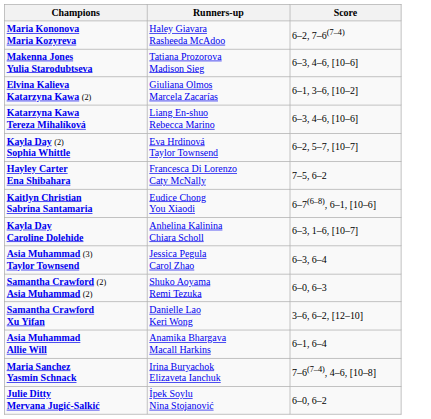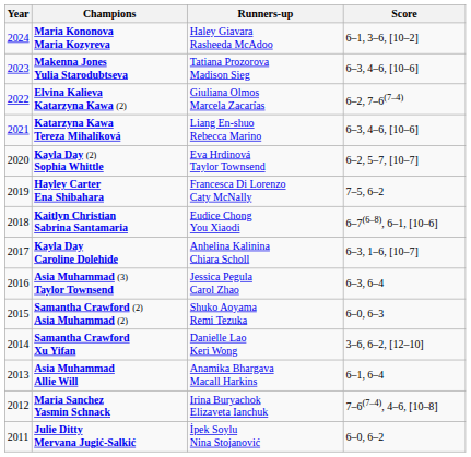 <table class="wikitable" style="font-size:90%">
 <tr>
+<th>Year</th>
 <th width="200">Champions</th>
 <th width="200">Runners-up</th>
 <th width="155">Score</th>
 </tr>
 <tr>
+<td><a href='#'>2024</a></td>
 <td> <strong><a href='#'>Maria Kononova</a></strong> <br>  <strong><a href='#'>Maria Kozyreva</a></strong></td>
 <td> <a href='#'>Haley Giavara</a> <br>  <a href='#'>Rasheeda McAdoo</a></td>
-<td>6–2, 7–6<sup>(7–4)</sup></td>
+<td>6–1, 3–6, [10–2]</td>
 </tr>
 <tr>
+<td><a href='#'>2023</a></td>
 <td> <strong><a href='#'>Makenna Jones</a></strong> <br>  <strong><a href='#'>Yulia Starodubtseva</a></strong></td>
 <td> <a href='#'>Tatiana Prozorova</a> <br>  <a href='#'>Madison Sieg</a></td>
 <td>6–3, 4–6, [10–6]</td>
 </tr>
 <tr>
+<td><a href='#'>2022</a></td>
 <td> <strong><a href='#'>Elvina Kalieva</a></strong> <br>  <strong><a href='#'>Katarzyna Kawa</a></strong> <small>(2)</small></td>
 <td> <a href='#'>Giuliana Olmos</a> <br>  <a href='#'>Marcela Zacarías</a></td>
-<td>6–1, 3–6, [10–2]</td>
+<td>6–2, 7–6<sup>(7–4)</sup></td>
 </tr>
 <tr>
+<td><a href='#'>2021</a></td>
 <td> <strong><a href='#'>Katarzyna Kawa</a></strong> <br>  <strong><a href='#'>Tereza Mihalíková</a></strong></td>
 <td> <a href='#'>Liang En-shuo</a> <br>  <a href='#'>Rebecca Marino</a></td>
 <td>6–3, 4–6, [10–6]</td>
 </tr>
 <tr>
+<td>2020</td>
 <td> <strong><a href='#'>Kayla Day</a></strong> <small>(2)</small><br>  <strong><a href='#'>Sophia Whittle</a></strong></td>
 <td> <a href='#'>Eva Hrdinová</a> <br>  <a href='#'>Taylor Townsend</a></td>
 <td>6–2, 5–7, [10–7]</td>
 </tr>
 <tr>
+<td>2019</td>
 <td> <strong><a href='#'>Hayley Carter</a></strong> <br>  <strong><a href='#'>Ena Shibahara</a></strong></td>
 <td> <a href='#'>Francesca Di Lorenzo</a> <br>  <a href='#'>Caty McNally</a></td>
 <td>7–5, 6–2</td>
 </tr>
 <tr>
+<td>2018</td>
 <td> <strong><a href='#'>Kaitlyn Christian</a></strong> <br>  <strong><a href='#'>Sabrina Santamaria</a></strong></td>
 <td> <a href='#'>Eudice Chong</a> <br>  <a href='#'>You Xiaodi</a></td>
 <td>6–7<sup>(6–8)</sup>, 6–1, [10–6]</td>
 </tr>
 <tr>
+<td>2017</td>
 <td> <strong><a href='#'>Kayla Day</a></strong> <br>  <strong><a href='#'>Caroline Dolehide</a></strong></td>
 <td> <a href='#'>Anhelina Kalinina</a> <br>  <a href='#'>Chiara Scholl</a></td>
 <td>6–3, 1–6, [10–7]</td>
 </tr>
 <tr>
+<td>2016</td>
 <td> <strong><a href='#'>Asia Muhammad</a></strong> <small>(3)</small><br>  <strong><a href='#'>Taylor Townsend</a></strong></td>
 <td> <a href='#'>Jessica Pegula</a> <br>  <a href='#'>Carol Zhao</a></td>
 <td>6–3, 6–4</td>
 </tr>
 <tr>
+<td>2015</td>
 <td> <strong><a href='#'>Samantha Crawford</a></strong> <small>(2)</small><br>  <strong><a href='#'>Asia Muhammad</a></strong> <small>(2)</small></td>
 <td> <a href='#'>Shuko Aoyama</a> <br>  <a href='#'>Remi Tezuka</a></td>
 <td>6–0, 6–3</td>
 </tr>
 <tr>
+<td>2014</td>
 <td> <strong><a href='#'>Samantha Crawford</a></strong> <br>  <strong><a href='#'>Xu Yifan</a></strong></td>
 <td> <a href='#'>Danielle Lao</a> <br>  <a href='#'>Keri Wong</a></td>
 <td>3–6, 6–2, [12–10]</td>
 </tr>
 <tr>
+<td>2013</td>
 <td> <strong><a href='#'>Asia Muhammad</a></strong> <br>  <strong><a href='#'>Allie Will</a></strong></td>
 <td> <a href='#'>Anamika Bhargava</a> <br>  <a href='#'>Macall Harkins</a></td>
 <td>6–1, 6–4</td>
 </tr>
 <tr>
+<td>2012</td>
 <td> <strong><a href='#'>Maria Sanchez</a></strong> <br>  <strong><a href='#'>Yasmin Schnack</a></strong></td>
 <td> <a href='#'>Irina Buryachok</a> <br>  <a href='#'>Elizaveta Ianchuk</a></td>
 <td>7–6<sup>(7–4)</sup>, 4–6, [10–8]</td>
 </tr>
 <tr>
+<td>2011</td>
 <td> <strong><a href='#'>Julie Ditty</a></strong> <br>  <strong><a href='#'>Mervana Jugić-Salkić</a></strong></td>
 <td> <a href='#'>İpek Soylu</a> <br>  <a href='#'>Nina Stojanović</a></td>
 <td>6–0, 6–2</td>
 </tr>
 </table>
